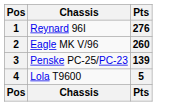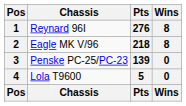 <table class="wikitable" style="font-size: 85%;; text-align:center;">
 <tr valign="top">
 <th valign="middle">Pos</th>
 <th valign="middle">Chassis</th>
 <th valign="middle">Pts</th>
+<th valign="middle">Wins</th>
 </tr>
 <tr>
 <th>1</th>
 <td align="left"> <a href='#'>Reynard</a> 96I</td>
 <th>276</th>
+<th>8</th>
 </tr>
 <tr>
 <th>2</th>
 <td align="left"> <a href='#'>Eagle</a> MK V/96</td>
-<th>260</th>
+<th>218</th>
+<th>8</th>
 </tr>
 <tr>
 <th>3</th>
 <td align="left"> <a href='#'>Penske</a> PC-25/<a href='#'>PC-23</a></td>
 <th>139</th>
+<th>0</th>
 </tr>
 <tr>
 <th>4</th>
 <td align="left"> <a href='#'>Lola</a> T9600</td>
 <th>5</th>
+<th>0</th>
 </tr>
 <tr>
 <th valign="middle">Pos</th>
 <th valign="middle">Chassis</th>
 <th valign="middle">Pts</th>
+<th valign="middle">Wins</th>
 </tr>
 </table>
